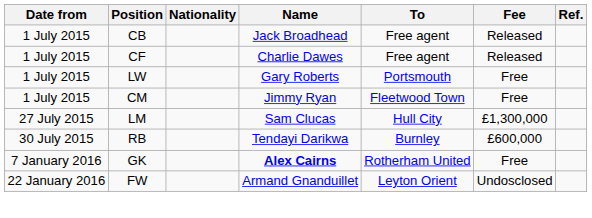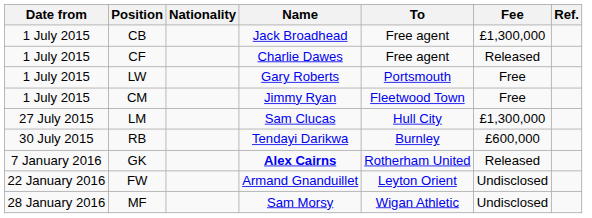 <table class="wikitable" style="text-align:center;">
 <tr>
 <th>Date from</th>
 <th>Position</th>
 <th>Nationality</th>
 <th>Name</th>
 <th>To</th>
 <th>Fee</th>
 <th>Ref.</th>
 </tr>
 <tr>
 <td>1 July 2015</td>
 <td>CB</td>
 <td></td>
 <td><a href='#'>Jack Broadhead</a></td>
 <td>Free agent</td>
-<td>Released</td>
+<td>£1,300,000</td>
 <td></td>
 </tr>
 <tr>
 <td>1 July 2015</td>
 <td>CF</td>
 <td></td>
 <td><a href='#'>Charlie Dawes</a></td>
 <td>Free agent</td>
 <td>Released</td>
 <td></td>
 </tr>
 <tr>
 <td>1 July 2015</td>
 <td>LW</td>
 <td></td>
 <td><a href='#'>Gary Roberts</a></td>
 <td><a href='#'>Portsmouth</a></td>
 <td>Free</td>
 <td></td>
 </tr>
 <tr>
 <td>1 July 2015</td>
 <td>CM</td>
 <td></td>
 <td><a href='#'>Jimmy Ryan</a></td>
 <td><a href='#'>Fleetwood Town</a></td>
 <td>Free</td>
 <td></td>
 </tr>
 <tr>
 <td>27 July 2015</td>
 <td>LM</td>
 <td></td>
 <td><a href='#'>Sam Clucas</a></td>
 <td><a href='#'>Hull City</a></td>
 <td>£1,300,000</td>
 <td></td>
 </tr>
 <tr>
 <td>30 July 2015</td>
 <td>RB</td>
 <td></td>
 <td><a href='#'>Tendayi Darikwa</a></td>
 <td><a href='#'>Burnley</a></td>
 <td>£600,000</td>
 <td></td>
 </tr>
 <tr>
 <td>7 January 2016</td>
 <td>GK</td>
 <td></td>
 <td><strong><a href='#'>Alex Cairns</a></strong></td>
 <td><a href='#'>Rotherham United</a></td>
-<td>Free</td>
+<td>Released</td>
 <td></td>
 </tr>
 <tr>
 <td>22 January 2016</td>
 <td>FW</td>
 <td></td>
 <td><a href='#'>Armand Gnanduillet</a></td>
 <td><a href='#'>Leyton Orient</a></td>
-<td>Undosclosed</td>
+<td>Undisclosed</td>
+<td></td>
+</tr>
+<tr>
+<td>28 January 2016</td>
+<td>MF</td>
+<td></td>
+<td><a href='#'>Sam Morsy</a></td>
+<td><a href='#'>Wigan Athletic</a></td>
+<td>Undisclosed</td>
 <td></td>
 </tr>
 </table>
